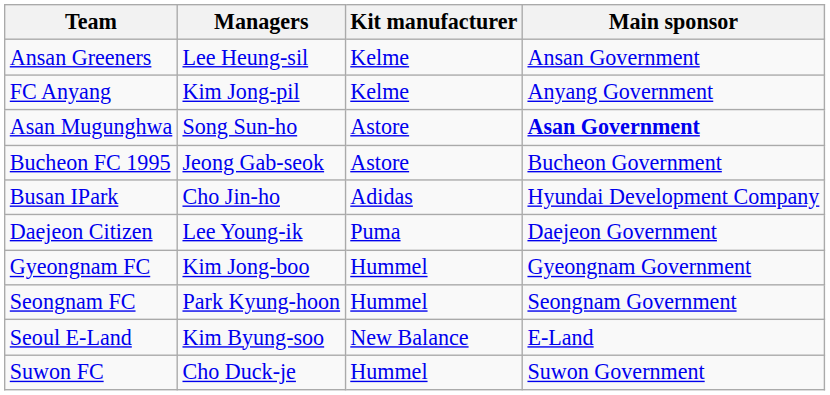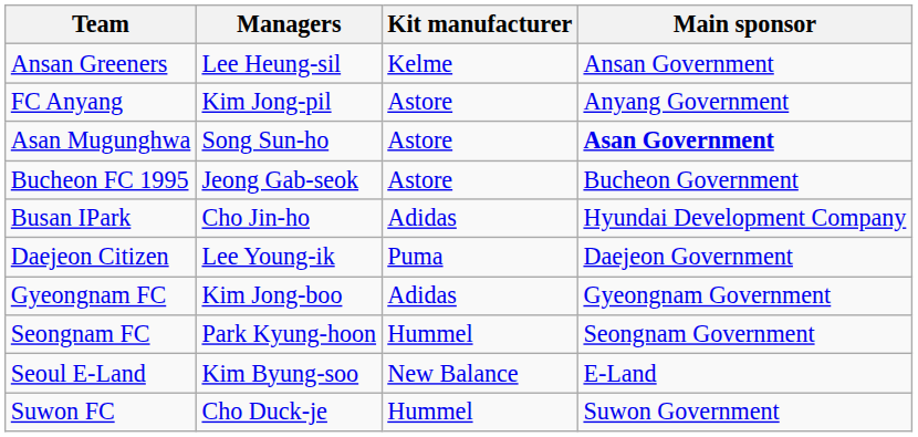 <table class="wikitable sortable" style="text-align: left;">
 <tr>
 <th>Team</th>
 <th>Managers</th>
 <th>Kit manufacturer</th>
 <th>Main sponsor</th>
 </tr>
 <tr>
 <td><a href='#'>Ansan Greeners</a></td>
 <td> <a href='#'>Lee Heung-sil</a></td>
 <td><a href='#'>Kelme</a></td>
 <td><a href='#'>Ansan Government</a></td>
 </tr>
 <tr>
 <td><a href='#'>FC Anyang</a></td>
 <td> <a href='#'>Kim Jong-pil</a></td>
-<td><a href='#'>Kelme</a></td>
+<td><a href='#'>Astore</a></td>
 <td><a href='#'>Anyang Government</a></td>
 </tr>
 <tr>
 <td><a href='#'>Asan Mugunghwa</a></td>
 <td> <a href='#'>Song Sun-ho</a></td>
 <td><a href='#'>Astore</a></td>
 <td><strong><a href='#'>Asan Government</a></strong></td>
 </tr>
 <tr>
 <td><a href='#'>Bucheon FC 1995</a></td>
 <td> <a href='#'>Jeong Gab-seok</a></td>
 <td><a href='#'>Astore</a></td>
 <td><a href='#'>Bucheon Government</a></td>
 </tr>
 <tr>
 <td><a href='#'>Busan IPark</a></td>
 <td> <a href='#'>Cho Jin-ho</a></td>
 <td><a href='#'>Adidas</a></td>
 <td><a href='#'>Hyundai Development Company</a></td>
 </tr>
 <tr>
 <td><a href='#'>Daejeon Citizen</a></td>
 <td> <a href='#'>Lee Young-ik</a></td>
 <td><a href='#'>Puma</a></td>
 <td><a href='#'>Daejeon Government</a></td>
 </tr>
 <tr>
 <td><a href='#'>Gyeongnam FC</a></td>
 <td> <a href='#'>Kim Jong-boo</a></td>
-<td><a href='#'>Hummel</a></td>
+<td><a href='#'>Adidas</a></td>
 <td><a href='#'>Gyeongnam Government</a></td>
 </tr>
 <tr>
 <td><a href='#'>Seongnam FC</a></td>
 <td> <a href='#'>Park Kyung-hoon</a></td>
 <td><a href='#'>Hummel</a></td>
 <td><a href='#'>Seongnam Government</a></td>
 </tr>
 <tr>
 <td><a href='#'>Seoul E-Land</a></td>
 <td> <a href='#'>Kim Byung-soo</a></td>
 <td><a href='#'>New Balance</a></td>
 <td><a href='#'>E-Land</a></td>
 </tr>
 <tr>
 <td><a href='#'>Suwon FC</a></td>
 <td> <a href='#'>Cho Duck-je</a></td>
 <td><a href='#'>Hummel</a></td>
 <td><a href='#'>Suwon Government</a></td>
 </tr>
 </table>
